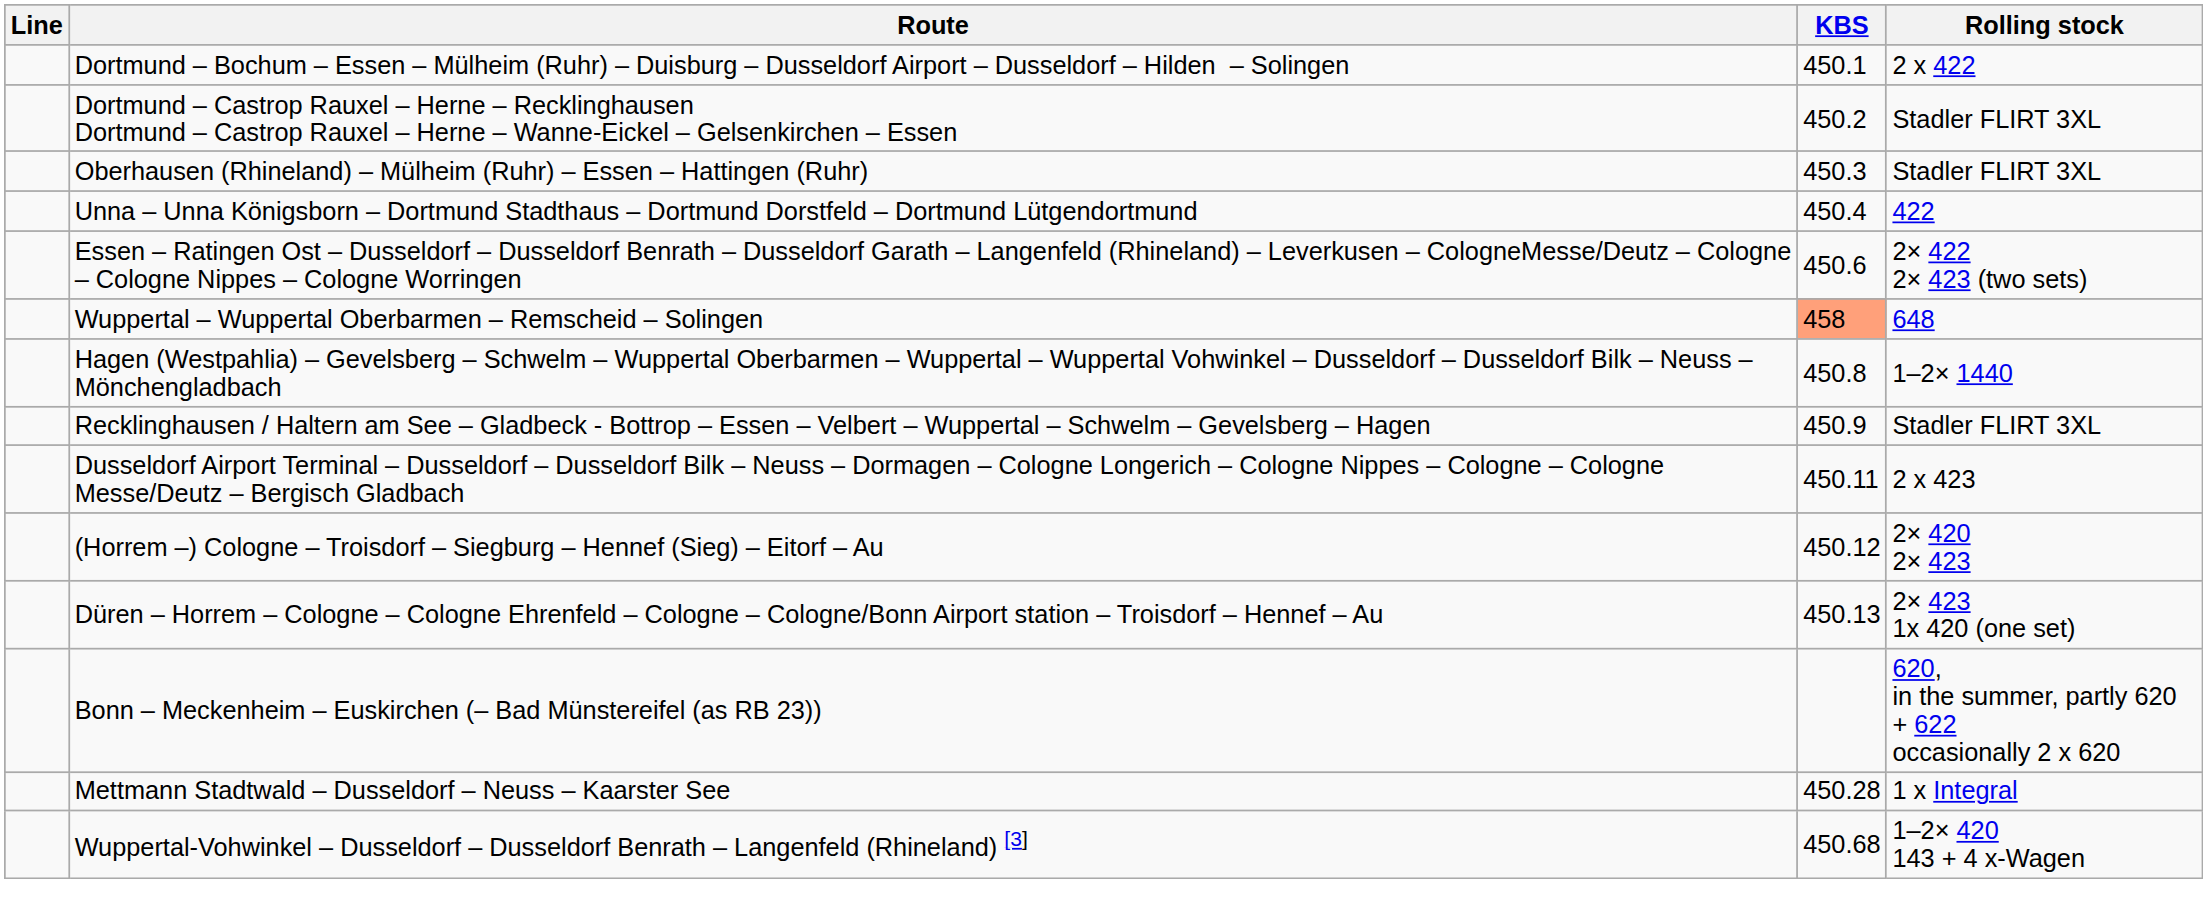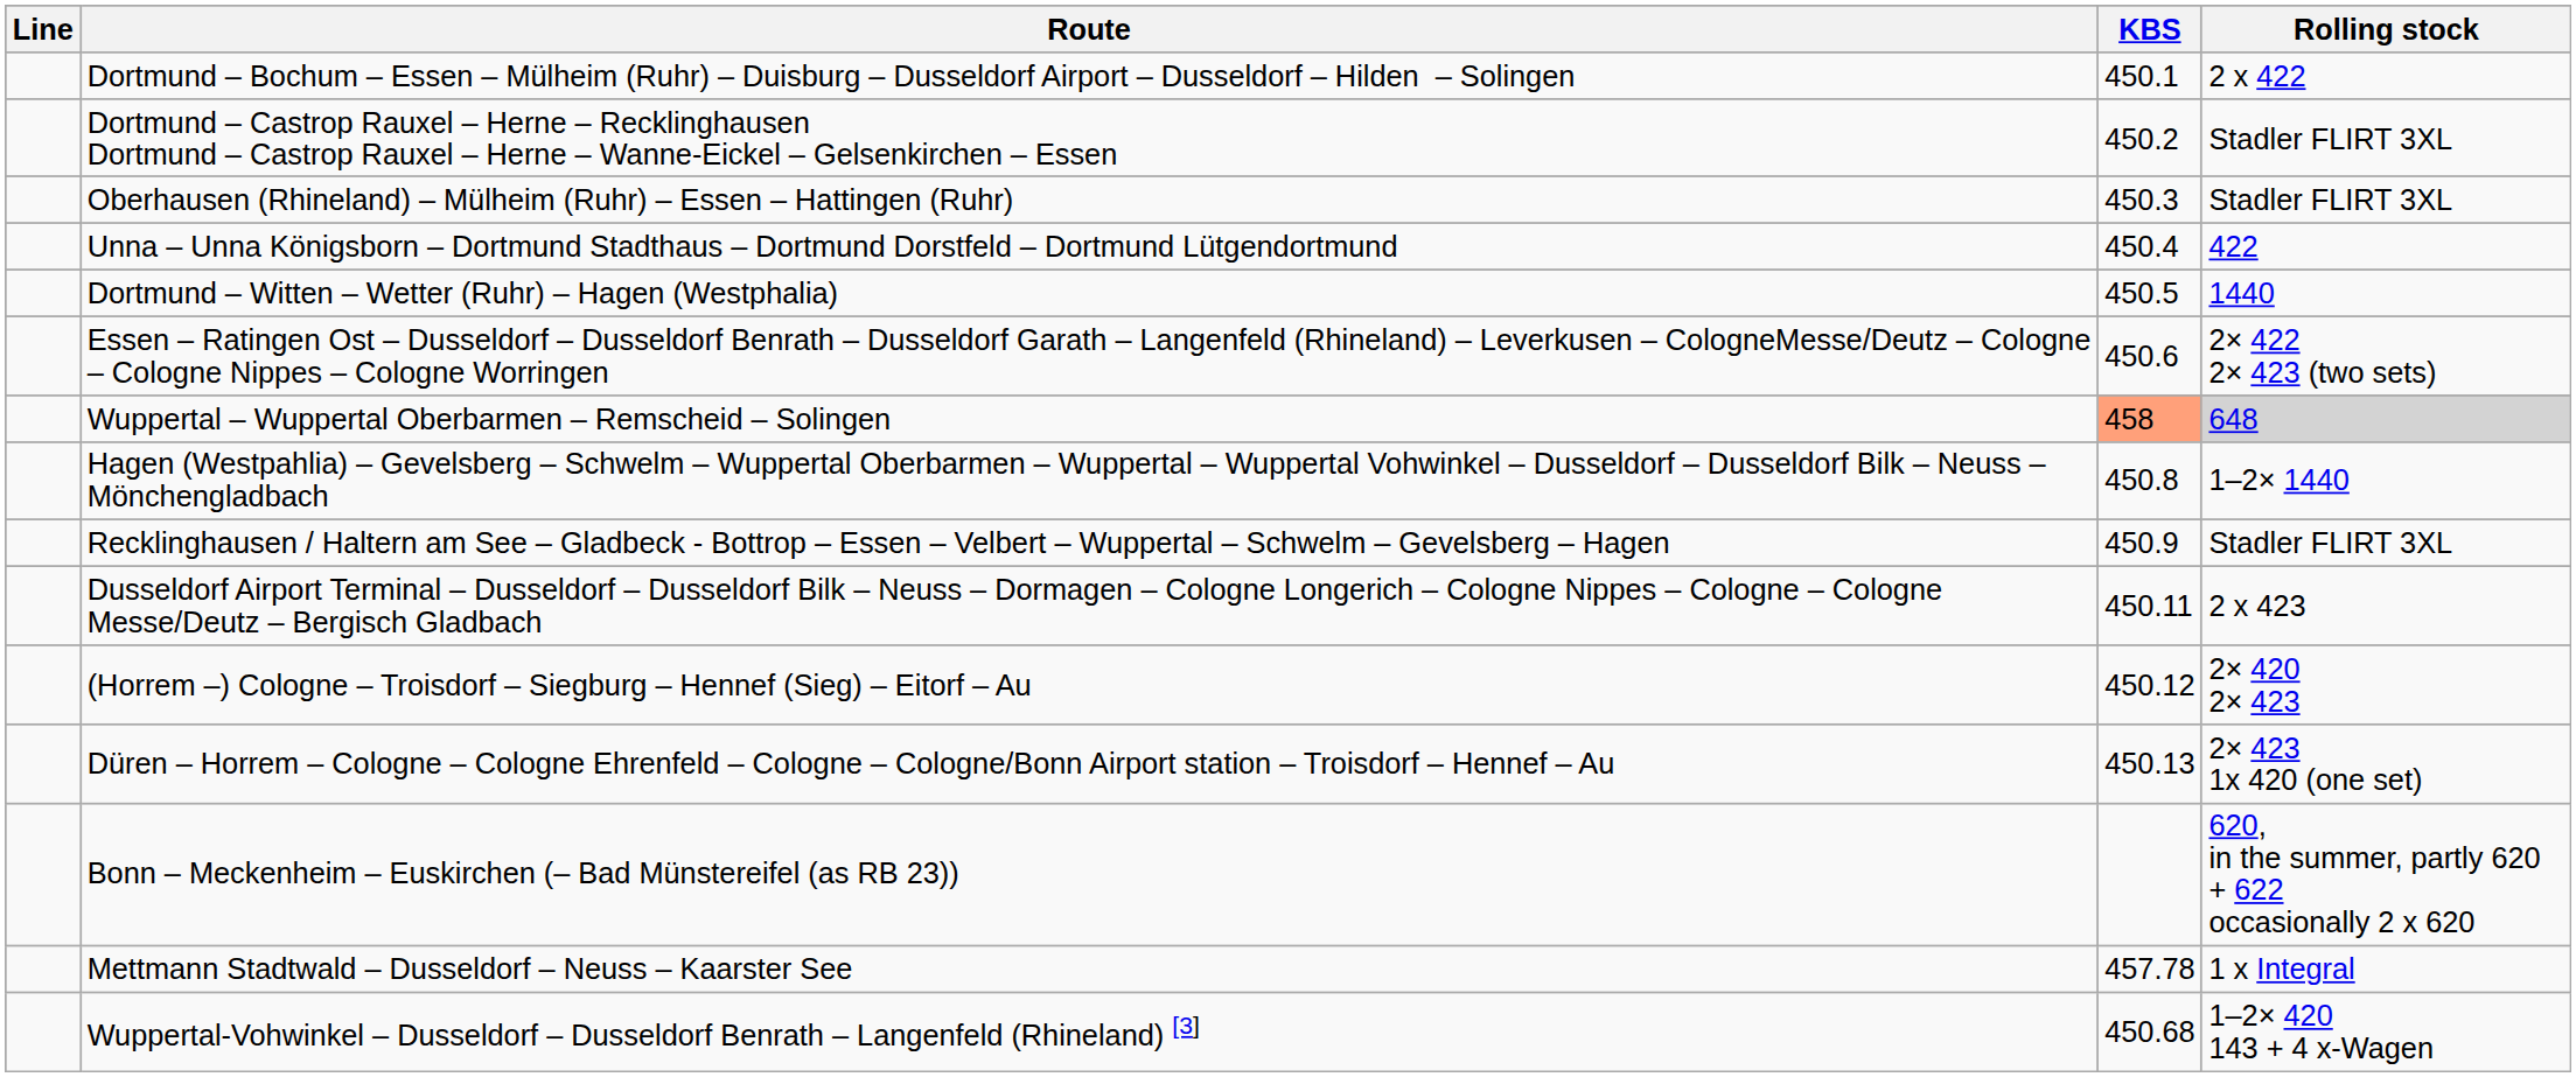 <table class="wikitable" style="font-size:91%; width:100%;">
 <tr class="hintergrundfarbe5">
 <th>Line</th>
 <th>Route</th>
 <th><a href='#'>KBS</a></th>
 <th>Rolling stock</th>
 </tr>
 <tr>
 <td style="font-size:111%;"></td>
 <td>Dortmund – Bochum – Essen – Mülheim (Ruhr) – Duisburg – Dusseldorf Airport – Dusseldorf – Hilden  – Solingen</td>
 <td>450.1</td>
 <td>2 x <a href='#'>422</a></td>
 </tr>
 <tr>
 <td style="font-size:111%;"></td>
 <td>Dortmund – Castrop Rauxel – Herne – Recklinghausen<br>Dortmund – Castrop Rauxel – Herne – Wanne-Eickel – Gelsenkirchen – Essen</td>
 <td>450.2</td>
 <td>Stadler FLIRT 3XL</td>
 </tr>
 <tr>
 <td style="font-size:111%;"></td>
 <td>Oberhausen (Rhineland) – Mülheim (Ruhr) – Essen – Hattingen (Ruhr)</td>
 <td>450.3</td>
 <td>Stadler FLIRT 3XL</td>
 </tr>
 <tr>
 <td style="font-size:111%;"></td>
 <td>Unna – Unna Königsborn – Dortmund Stadthaus – Dortmund Dorstfeld – Dortmund Lütgendortmund</td>
 <td>450.4</td>
 <td><a href='#'>422</a></td>
 </tr>
 <tr>
 <td style="font-size:111%;"></td>
+<td>Dortmund – Witten – Wetter (Ruhr) – Hagen (Westphalia)</td>
+<td>450.5</td>
+<td><a href='#'>1440</a></td>
+</tr>
+<tr>
+<td style="font-size:111%;"></td>
 <td>Essen – Ratingen Ost – Dusseldorf – Dusseldorf Benrath – Dusseldorf Garath – Langenfeld (Rhineland) – Leverkusen – CologneMesse/Deutz – Cologne – Cologne Nippes – Cologne Worringen</td>
 <td>450.6</td>
 <td>2× <a href='#'>422</a><br>2× <a href='#'>423</a> (two sets)</td>
 </tr>
 <tr>
 <td style="font-size:111%;"></td>
 <td>Wuppertal – Wuppertal Oberbarmen – Remscheid – Solingen</td>
 <td style="background: lightsalmon;">458</td>
-<td><a href='#'>648</a></td>
+<td style="background: lightgrey;"><a href='#'>648</a></td>
 </tr>
 <tr>
 <td style="font-size:111%;"></td>
 <td>Hagen (Westpahlia) – Gevelsberg – Schwelm – Wuppertal Oberbarmen – Wuppertal – Wuppertal Vohwinkel – Dusseldorf – Dusseldorf Bilk – Neuss – Mönchengladbach</td>
 <td>450.8</td>
 <td>1–2× <a href='#'>1440</a></td>
 </tr>
 <tr>
 <td style="font-size:111%;"></td>
 <td>Recklinghausen / Haltern am See – Gladbeck - Bottrop – Essen – Velbert – Wuppertal – Schwelm – Gevelsberg – Hagen</td>
 <td>450.9</td>
 <td>Stadler FLIRT 3XL</td>
 </tr>
 <tr>
 <td style="font-size:111%;"></td>
 <td>Dusseldorf Airport Terminal – Dusseldorf – Dusseldorf Bilk – Neuss – Dormagen – Cologne Longerich – Cologne Nippes – Cologne – Cologne Messe/Deutz – Bergisch Gladbach</td>
 <td>450.11</td>
 <td>2 x 423</td>
 </tr>
 <tr>
 <td style="font-size:111%;"></td>
 <td>(Horrem –) Cologne – Troisdorf – Siegburg – Hennef (Sieg) – Eitorf – Au</td>
 <td>450.12</td>
 <td>2× <a href='#'>420</a><br>2× <a href='#'>423</a></td>
 </tr>
 <tr>
 <td style="font-size:111%;"></td>
 <td>Düren – Horrem – Cologne – Cologne Ehrenfeld – Cologne – Cologne/Bonn Airport station – Troisdorf – Hennef – Au</td>
 <td>450.13</td>
 <td>2× <a href='#'>423</a><br>1x 420 (one set)</td>
 </tr>
 <tr>
 <td style="font-size:111%;"></td>
 <td>Bonn – Meckenheim – Euskirchen (– Bad Münstereifel (as RB 23))</td>
 <td></td>
 <td><a href='#'>620</a>,<br> in the summer, partly 620 + <a href='#'>622</a><br> occasionally 2 x 620</td>
 </tr>
 <tr>
 <td style="font-size:111%;"></td>
 <td>Mettmann Stadtwald – Dusseldorf – Neuss – Kaarster See</td>
-<td>450.28</td>
+<td>457.78</td>
 <td>1 x <a href='#'>Integral</a></td>
 </tr>
 <tr>
 <td style="font-size:111%;"></td>
 <td>Wuppertal-Vohwinkel – Dusseldorf – Dusseldorf Benrath – Langenfeld (Rhineland) <sup><a href='#'>[3</a>]</sup></td>
 <td>450.68</td>
 <td>1–2× <a href='#'>420</a><br>143 + 4 x-Wagen</td>
 </tr>
 </table>
